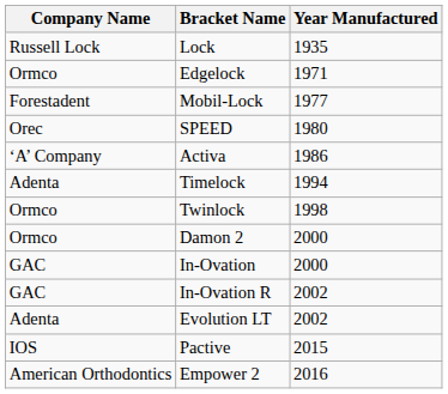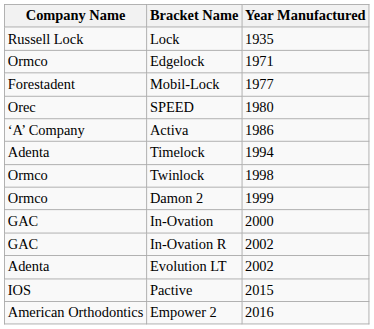 <table class="wikitable">
 <tr>
 <th>Company Name</th>
 <th>Bracket Name</th>
 <th>Year Manufactured</th>
 </tr>
 <tr>
 <td>Russell Lock</td>
 <td>Lock</td>
 <td>1935</td>
 </tr>
 <tr>
 <td>Ormco</td>
 <td>Edgelock</td>
 <td>1971</td>
 </tr>
 <tr>
 <td>Forestadent</td>
 <td>Mobil-Lock</td>
 <td>1977</td>
 </tr>
 <tr>
 <td>Orec</td>
 <td>SPEED</td>
 <td>1980</td>
 </tr>
 <tr>
 <td>‘A’ Company</td>
 <td>Activa</td>
 <td>1986</td>
 </tr>
 <tr>
 <td>Adenta</td>
 <td>Timelock</td>
 <td>1994</td>
 </tr>
 <tr>
 <td>Ormco</td>
 <td>Twinlock</td>
 <td>1998</td>
 </tr>
 <tr>
 <td>Ormco</td>
 <td>Damon 2</td>
-<td>2000</td>
+<td>1999</td>
 </tr>
 <tr>
 <td>GAC</td>
 <td>In-Ovation</td>
 <td>2000</td>
 </tr>
 <tr>
 <td>GAC</td>
 <td>In-Ovation R</td>
 <td>2002</td>
 </tr>
 <tr>
 <td>Adenta</td>
 <td>Evolution LT</td>
 <td>2002</td>
 </tr>
 <tr>
 <td>IOS</td>
 <td>Pactive</td>
 <td>2015</td>
 </tr>
 <tr>
 <td>American Orthodontics</td>
 <td>Empower 2</td>
 <td>2016</td>
 </tr>
 </table>
